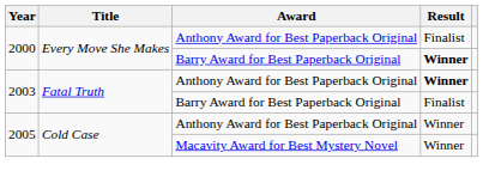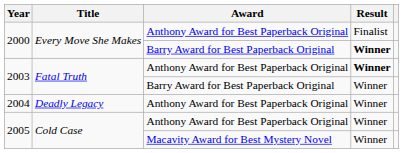 <table class="wikitable sortable mw-collapsible">
 <tr>
 <th>Year</th>
 <th>Title</th>
 <th>Award</th>
 <th>Result</th>
 <th></th>
 </tr>
 <tr>
 <td rowspan="2">2000</td>
 <td rowspan="2"><em>Every Move She Makes</em></td>
 <td><a href='#'>Anthony Award for Best Paperback Original</a></td>
 <td>Finalist</td>
 <td></td>
 </tr>
 <tr>
 <td><a href='#'>Barry Award for Best Paperback Original</a></td>
 <td><strong>Winner</strong></td>
 <td></td>
 </tr>
 <tr>
 <td rowspan="2">2003</td>
 <td rowspan="2"><em><a href='#'>Fatal Truth</a></em></td>
 <td>Anthony Award for Best Paperback Original</td>
 <td><strong>Winner</strong></td>
 <td></td>
 </tr>
 <tr>
 <td>Barry Award for Best Paperback Original</td>
-<td>Finalist</td>
+<td>Winner</td>
+<td></td>
+</tr>
+<tr>
+<td>2004</td>
+<td><em><a href='#'>Deadly Legacy</a></em></td>
+<td>Anthony Award for Best Paperback Original</td>
+<td>Winner</td>
 <td></td>
 </tr>
 <tr>
 <td rowspan="2">2005</td>
 <td rowspan="2"><em>Cold Case</em></td>
 <td>Anthony Award for Best Paperback Original</td>
 <td>Winner</td>
 <td></td>
 </tr>
 <tr>
 <td><a href='#'>Macavity Award for Best Mystery Novel</a></td>
 <td>Winner</td>
 <td></td>
 </tr>
 </table>
